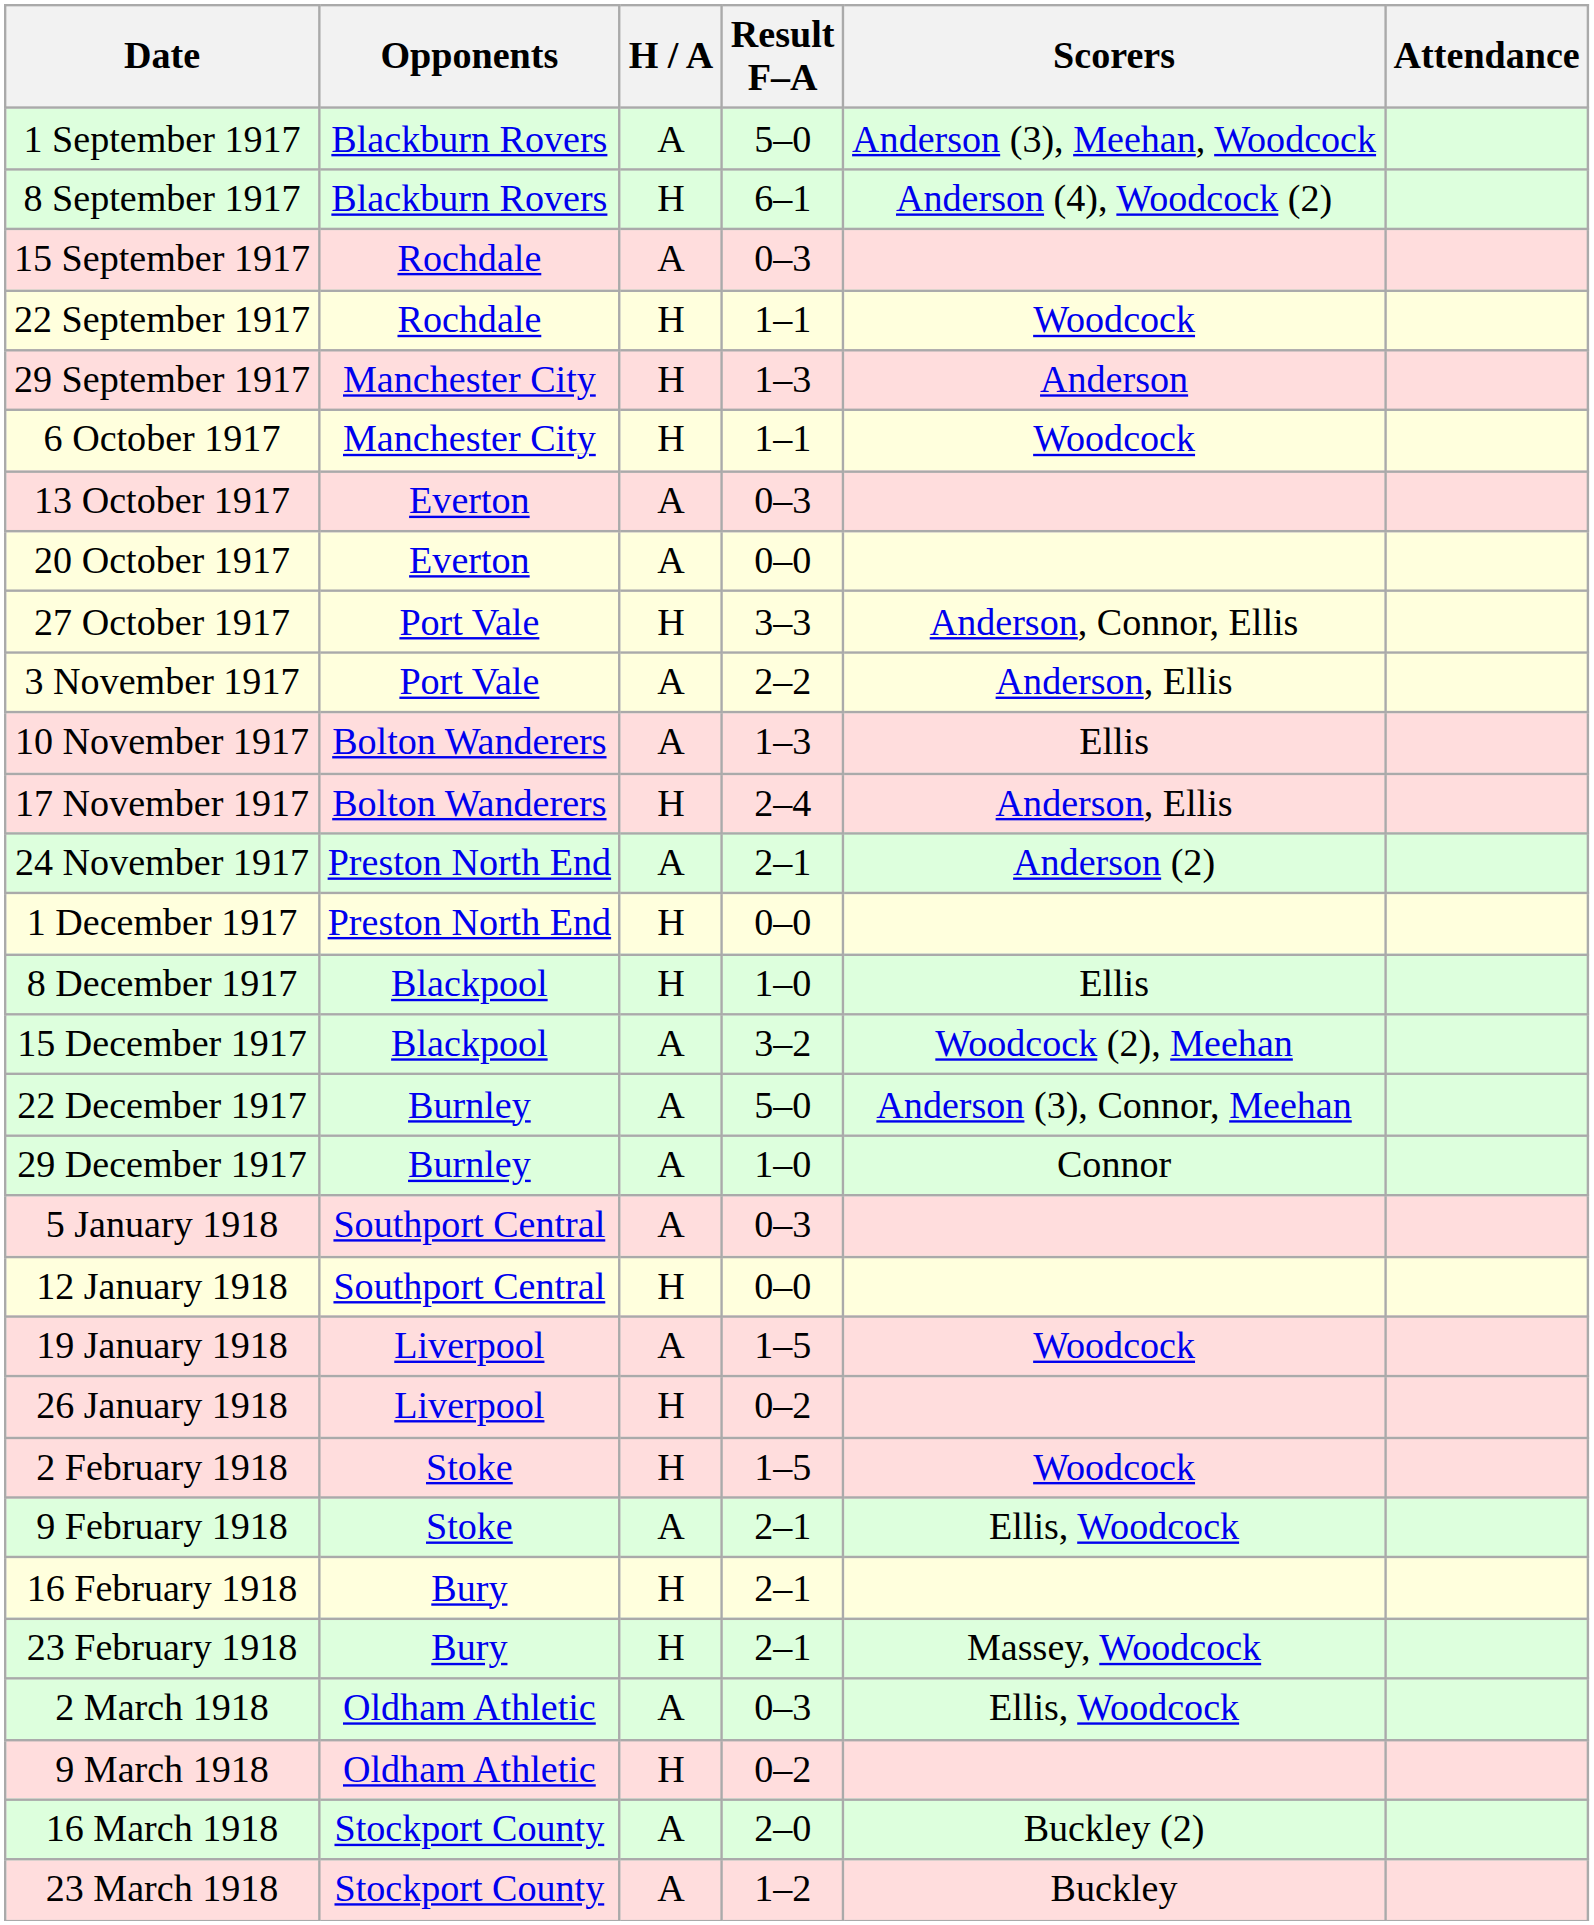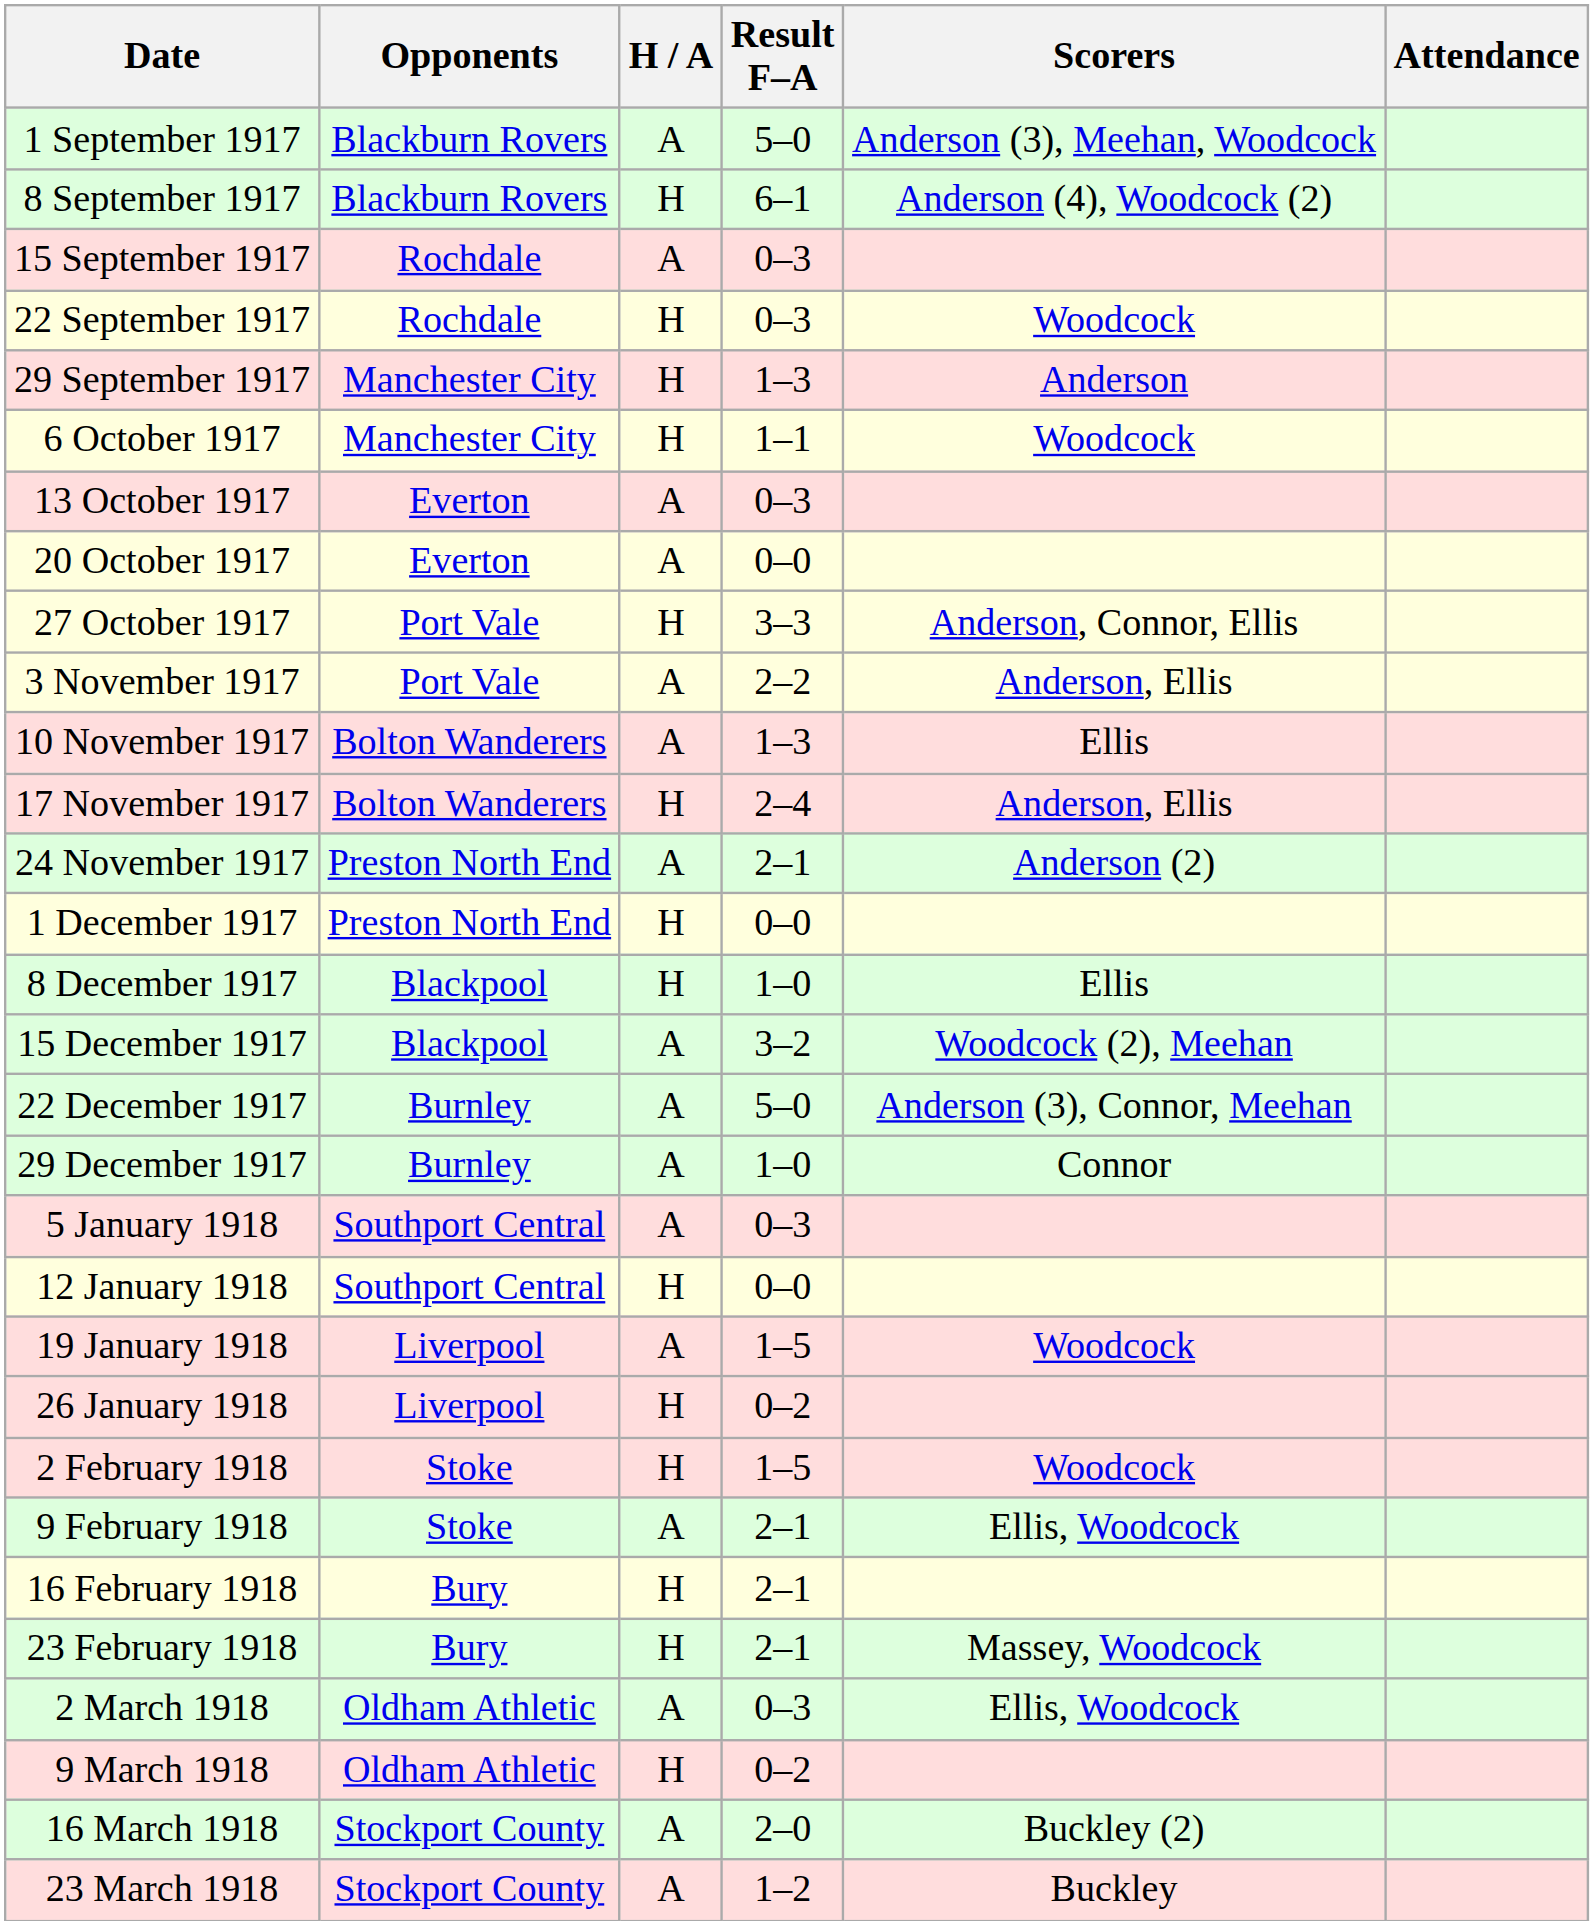 <table class="wikitable" style="text-align:center">
 <tr>
 <th>Date</th>
 <th>Opponents</th>
 <th>H / A</th>
 <th>Result<br>F–A</th>
 <th>Scorers</th>
 <th>Attendance</th>
 </tr>
 <tr bgcolor="#ddffdd">
 <td>1 September 1917</td>
 <td><a href='#'>Blackburn Rovers</a></td>
 <td>A</td>
 <td>5–0</td>
 <td><a href='#'>Anderson</a> (3), <a href='#'>Meehan</a>, <a href='#'>Woodcock</a></td>
 <td></td>
 </tr>
 <tr bgcolor="#ddffdd">
 <td>8 September 1917</td>
 <td><a href='#'>Blackburn Rovers</a></td>
 <td>H</td>
 <td>6–1</td>
 <td><a href='#'>Anderson</a> (4), <a href='#'>Woodcock</a> (2)</td>
 <td></td>
 </tr>
 <tr bgcolor="#ffdddd">
 <td>15 September 1917</td>
 <td><a href='#'>Rochdale</a></td>
 <td>A</td>
 <td>0–3</td>
 <td></td>
 <td></td>
 </tr>
 <tr bgcolor="#ffffdd">
 <td>22 September 1917</td>
 <td><a href='#'>Rochdale</a></td>
 <td>H</td>
-<td>1–1</td>
+<td>0–3</td>
 <td><a href='#'>Woodcock</a></td>
 <td></td>
 </tr>
 <tr bgcolor="#ffdddd">
 <td>29 September 1917</td>
 <td><a href='#'>Manchester City</a></td>
 <td>H</td>
 <td>1–3</td>
 <td><a href='#'>Anderson</a></td>
 <td></td>
 </tr>
 <tr bgcolor="#ffffdd">
 <td>6 October 1917</td>
 <td><a href='#'>Manchester City</a></td>
 <td>H</td>
 <td>1–1</td>
 <td><a href='#'>Woodcock</a></td>
 <td></td>
 </tr>
 <tr bgcolor="#ffdddd">
 <td>13 October 1917</td>
 <td><a href='#'>Everton</a></td>
 <td>A</td>
 <td>0–3</td>
 <td></td>
 <td></td>
 </tr>
 <tr bgcolor="#ffffdd">
 <td>20 October 1917</td>
 <td><a href='#'>Everton</a></td>
 <td>A</td>
 <td>0–0</td>
 <td></td>
 <td></td>
 </tr>
 <tr bgcolor="#ffffdd">
 <td>27 October 1917</td>
 <td><a href='#'>Port Vale</a></td>
 <td>H</td>
 <td>3–3</td>
 <td><a href='#'>Anderson</a>, Connor, Ellis</td>
 <td></td>
 </tr>
 <tr bgcolor="#ffffdd">
 <td>3 November 1917</td>
 <td><a href='#'>Port Vale</a></td>
 <td>A</td>
 <td>2–2</td>
 <td><a href='#'>Anderson</a>, Ellis</td>
 <td></td>
 </tr>
 <tr bgcolor="#ffdddd">
 <td>10 November 1917</td>
 <td><a href='#'>Bolton Wanderers</a></td>
 <td>A</td>
 <td>1–3</td>
 <td>Ellis</td>
 <td></td>
 </tr>
 <tr bgcolor="#ffdddd">
 <td>17 November 1917</td>
 <td><a href='#'>Bolton Wanderers</a></td>
 <td>H</td>
 <td>2–4</td>
 <td><a href='#'>Anderson</a>, Ellis</td>
 <td></td>
 </tr>
 <tr bgcolor="#ddffdd">
 <td>24 November 1917</td>
 <td><a href='#'>Preston North End</a></td>
 <td>A</td>
 <td>2–1</td>
 <td><a href='#'>Anderson</a> (2)</td>
 <td></td>
 </tr>
 <tr bgcolor="#ffffdd">
 <td>1 December 1917</td>
 <td><a href='#'>Preston North End</a></td>
 <td>H</td>
 <td>0–0</td>
 <td></td>
 <td></td>
 </tr>
 <tr bgcolor="#ddffdd">
 <td>8 December 1917</td>
 <td><a href='#'>Blackpool</a></td>
 <td>H</td>
 <td>1–0</td>
 <td>Ellis</td>
 <td></td>
 </tr>
 <tr bgcolor="#ddffdd">
 <td>15 December 1917</td>
 <td><a href='#'>Blackpool</a></td>
 <td>A</td>
 <td>3–2</td>
 <td><a href='#'>Woodcock</a> (2), <a href='#'>Meehan</a></td>
 <td></td>
 </tr>
 <tr bgcolor="#ddffdd">
 <td>22 December 1917</td>
 <td><a href='#'>Burnley</a></td>
 <td>A</td>
 <td>5–0</td>
 <td><a href='#'>Anderson</a> (3), Connor, <a href='#'>Meehan</a></td>
 <td></td>
 </tr>
 <tr bgcolor="#ddffdd">
 <td>29 December 1917</td>
 <td><a href='#'>Burnley</a></td>
 <td>A</td>
 <td>1–0</td>
 <td>Connor</td>
 <td></td>
 </tr>
 <tr bgcolor="#ffdddd">
 <td>5 January 1918</td>
 <td><a href='#'>Southport Central</a></td>
 <td>A</td>
 <td>0–3</td>
 <td></td>
 <td></td>
 </tr>
 <tr bgcolor="#ffffdd">
 <td>12 January 1918</td>
 <td><a href='#'>Southport Central</a></td>
 <td>H</td>
 <td>0–0</td>
 <td></td>
 <td></td>
 </tr>
 <tr bgcolor="#ffdddd">
 <td>19 January 1918</td>
 <td><a href='#'>Liverpool</a></td>
 <td>A</td>
 <td>1–5</td>
 <td><a href='#'>Woodcock</a></td>
 <td></td>
 </tr>
 <tr bgcolor="#ffdddd">
 <td>26 January 1918</td>
 <td><a href='#'>Liverpool</a></td>
 <td>H</td>
 <td>0–2</td>
 <td></td>
 <td></td>
 </tr>
 <tr bgcolor="#ffdddd">
 <td>2 February 1918</td>
 <td><a href='#'>Stoke</a></td>
 <td>H</td>
 <td>1–5</td>
 <td><a href='#'>Woodcock</a></td>
 <td></td>
 </tr>
 <tr bgcolor="#ddffdd">
 <td>9 February 1918</td>
 <td><a href='#'>Stoke</a></td>
 <td>A</td>
 <td>2–1</td>
 <td>Ellis, <a href='#'>Woodcock</a></td>
 <td></td>
 </tr>
 <tr bgcolor="#ffffdd">
 <td>16 February 1918</td>
 <td><a href='#'>Bury</a></td>
 <td>H</td>
 <td>2–1</td>
 <td></td>
 <td></td>
 </tr>
 <tr bgcolor="#ddffdd">
 <td>23 February 1918</td>
 <td><a href='#'>Bury</a></td>
 <td>H</td>
 <td>2–1</td>
 <td>Massey, <a href='#'>Woodcock</a></td>
 <td></td>
 </tr>
 <tr bgcolor="#ddffdd">
 <td>2 March 1918</td>
 <td><a href='#'>Oldham Athletic</a></td>
 <td>A</td>
 <td>0–3</td>
 <td>Ellis, <a href='#'>Woodcock</a></td>
 <td></td>
 </tr>
 <tr bgcolor="#ffdddd">
 <td>9 March 1918</td>
 <td><a href='#'>Oldham Athletic</a></td>
 <td>H</td>
 <td>0–2</td>
 <td></td>
 <td></td>
 </tr>
 <tr bgcolor="#ddffdd">
 <td>16 March 1918</td>
 <td><a href='#'>Stockport County</a></td>
 <td>A</td>
 <td>2–0</td>
 <td>Buckley (2)</td>
 <td></td>
 </tr>
 <tr bgcolor="#ffdddd">
 <td>23 March 1918</td>
 <td><a href='#'>Stockport County</a></td>
 <td>A</td>
 <td>1–2</td>
 <td>Buckley</td>
 <td></td>
 </tr>
 </table>
